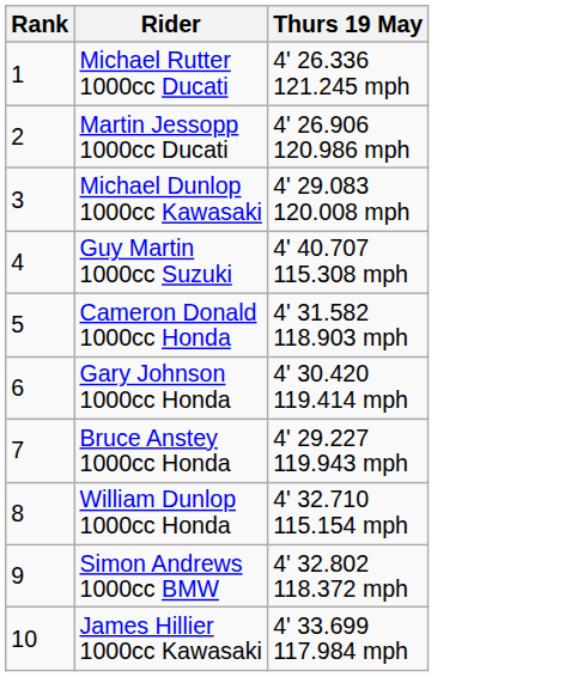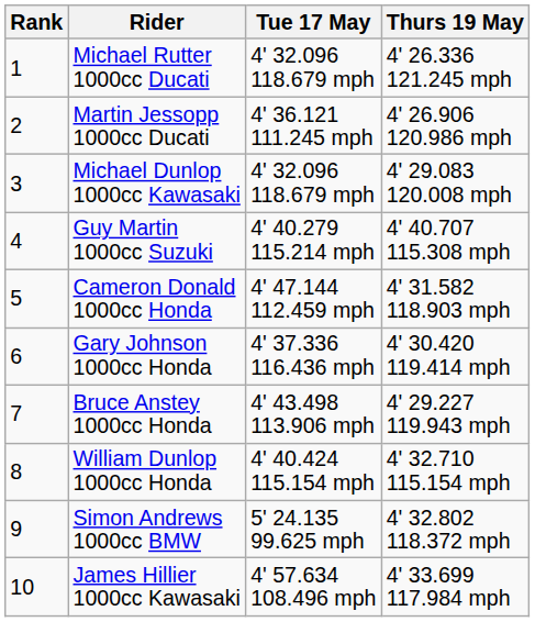 <table class="wikitable" style="font-size: 85%;">
 <tr style="background:#efefef;">
 <th>Rank</th>
 <th>Rider</th>
+<th>Tue 17 May</th>
 <th>Thurs 19 May</th>
 </tr>
 <tr>
 <td>1</td>
 <td> <a href='#'>Michael Rutter</a><br> 1000cc <a href='#'>Ducati</a></td>
+<td>4' 32.096 <br> 118.679 mph</td>
 <td>4' 26.336 <br> 121.245 mph</td>
 </tr>
 <tr>
 <td>2</td>
 <td> <a href='#'>Martin Jessopp</a><br> 1000cc Ducati</td>
+<td>4' 36.121 <br> 111.245 mph</td>
 <td>4' 26.906 <br> 120.986 mph</td>
 </tr>
 <tr>
 <td>3</td>
 <td> <a href='#'>Michael Dunlop</a><br> 1000cc <a href='#'>Kawasaki</a></td>
+<td>4' 32.096 <br> 118.679 mph</td>
 <td>4' 29.083 <br> 120.008 mph</td>
 </tr>
 <tr>
 <td>4</td>
 <td> <a href='#'>Guy Martin</a><br> 1000cc <a href='#'>Suzuki</a></td>
+<td>4' 40.279 <br> 115.214 mph</td>
 <td>4' 40.707 <br> 115.308 mph</td>
 </tr>
 <tr>
 <td>5</td>
 <td> <a href='#'>Cameron Donald</a><br> 1000cc <a href='#'>Honda</a></td>
+<td>4' 47.144 <br> 112.459 mph</td>
 <td>4' 31.582 <br> 118.903 mph</td>
 </tr>
 <tr>
 <td>6</td>
 <td> <a href='#'>Gary Johnson</a> <br> 1000cc Honda</td>
+<td>4' 37.336 <br> 116.436 mph</td>
 <td>4' 30.420 <br> 119.414 mph</td>
 </tr>
 <tr>
 <td>7</td>
 <td> <a href='#'>Bruce Anstey</a><br> 1000cc Honda</td>
+<td>4' 43.498 <br> 113.906 mph</td>
 <td>4' 29.227 <br> 119.943 mph</td>
 </tr>
 <tr>
 <td>8</td>
 <td> <a href='#'>William Dunlop</a><br> 1000cc Honda</td>
+<td>4' 40.424 <br> 115.154 mph</td>
 <td>4' 32.710 <br> 115.154 mph</td>
 </tr>
 <tr>
 <td>9</td>
 <td> <a href='#'>Simon Andrews</a><br> 1000cc <a href='#'>BMW</a></td>
+<td>5' 24.135 <br>   99.625 mph</td>
 <td>4' 32.802 <br> 118.372 mph</td>
 </tr>
 <tr>
 <td>10</td>
 <td> <a href='#'>James Hillier</a><br> 1000cc Kawasaki</td>
+<td>4' 57.634 <br> 108.496 mph</td>
 <td>4' 33.699 <br> 117.984 mph</td>
 </tr>
 </table>
